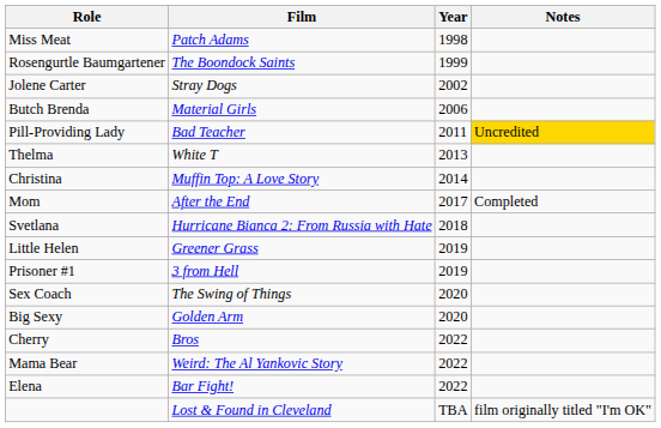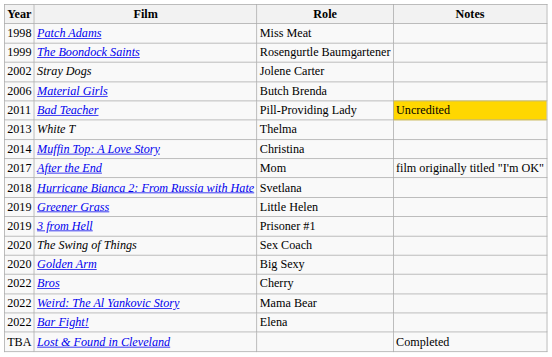 <table class="wikitable sortable">
 <tr>
+<th>Year</th>
+<th>Film</th>
 <th>Role</th>
-<th>Film</th>
-<th>Year</th>
 <th>Notes</th>
 </tr>
 <tr>
+<td>1998</td>
+<td><em><a href='#'>Patch Adams</a></em></td>
 <td>Miss Meat</td>
-<td><em><a href='#'>Patch Adams</a></em></td>
-<td>1998</td>
 <td></td>
 </tr>
 <tr>
+<td>1999</td>
+<td><em><a href='#'>The Boondock Saints</a></em></td>
 <td>Rosengurtle Baumgartener</td>
-<td><em><a href='#'>The Boondock Saints</a></em></td>
-<td>1999</td>
 <td></td>
 </tr>
 <tr>
+<td>2002</td>
+<td><em>Stray Dogs</em></td>
 <td>Jolene Carter</td>
-<td><em>Stray Dogs</em></td>
-<td>2002</td>
 <td></td>
 </tr>
 <tr>
+<td>2006</td>
+<td><em><a href='#'>Material Girls</a></em></td>
 <td>Butch Brenda</td>
-<td><em><a href='#'>Material Girls</a></em></td>
-<td>2006</td>
 <td></td>
 </tr>
 <tr>
+<td>2011</td>
+<td><em><a href='#'>Bad Teacher</a></em></td>
 <td>Pill-Providing Lady</td>
-<td><em><a href='#'>Bad Teacher</a></em></td>
-<td>2011</td>
 <td style="background: gold;">Uncredited</td>
 </tr>
 <tr>
+<td>2013</td>
+<td><em>White T</em></td>
 <td>Thelma</td>
-<td><em>White T</em></td>
-<td>2013</td>
 <td></td>
 </tr>
 <tr>
+<td>2014</td>
+<td><em><a href='#'>Muffin Top: A Love Story</a></em></td>
 <td>Christina</td>
-<td><em><a href='#'>Muffin Top: A Love Story</a></em></td>
-<td>2014</td>
 <td></td>
 </tr>
 <tr>
+<td>2017</td>
+<td><em><a href='#'>After the End</a></em></td>
 <td>Mom</td>
-<td><em><a href='#'>After the End</a></em></td>
-<td>2017</td>
-<td>Completed</td>
+<td>film originally titled "I'm OK"</td>
 </tr>
 <tr>
+<td>2018</td>
+<td><em><a href='#'>Hurricane Bianca 2: From Russia with Hate</a></em></td>
 <td>Svetlana</td>
-<td><em><a href='#'>Hurricane Bianca 2: From Russia with Hate</a></em></td>
-<td>2018</td>
 <td></td>
 </tr>
 <tr>
+<td>2019</td>
+<td><em><a href='#'>Greener Grass</a></em></td>
 <td>Little Helen</td>
-<td><em><a href='#'>Greener Grass</a></em></td>
-<td>2019</td>
 <td></td>
 </tr>
 <tr>
+<td>2019</td>
+<td><em><a href='#'>3 from Hell</a></em></td>
 <td>Prisoner #1</td>
-<td><em><a href='#'>3 from Hell</a></em></td>
-<td>2019</td>
 <td></td>
 </tr>
 <tr>
+<td>2020</td>
+<td><em>The Swing of Things</em></td>
 <td>Sex Coach</td>
-<td><em>The Swing of Things</em></td>
-<td>2020</td>
 <td></td>
 </tr>
 <tr>
+<td>2020</td>
+<td><em><a href='#'>Golden Arm</a></em></td>
 <td>Big Sexy</td>
-<td><em><a href='#'>Golden Arm</a></em></td>
-<td>2020</td>
 <td></td>
 </tr>
 <tr>
+<td>2022</td>
+<td><em><a href='#'>Bros</a></em></td>
 <td>Cherry</td>
-<td><em><a href='#'>Bros</a></em></td>
-<td>2022</td>
 <td></td>
 </tr>
 <tr>
+<td>2022</td>
+<td><em><a href='#'>Weird: The Al Yankovic Story</a></em></td>
 <td>Mama Bear</td>
-<td><em><a href='#'>Weird: The Al Yankovic Story</a></em></td>
-<td>2022</td>
 <td></td>
 </tr>
 <tr>
+<td>2022</td>
+<td><em><a href='#'>Bar Fight!</a></em></td>
 <td>Elena</td>
-<td><em><a href='#'>Bar Fight!</a></em></td>
-<td>2022</td>
 <td></td>
 </tr>
 <tr>
+<td>TBA</td>
+<td><em><a href='#'>Lost & Found in Cleveland</a></em></td>
 <td></td>
-<td><em><a href='#'>Lost & Found in Cleveland</a></em></td>
-<td>TBA</td>
-<td>film originally titled "I'm OK"</td>
+<td>Completed</td>
 </tr>
 </table>
